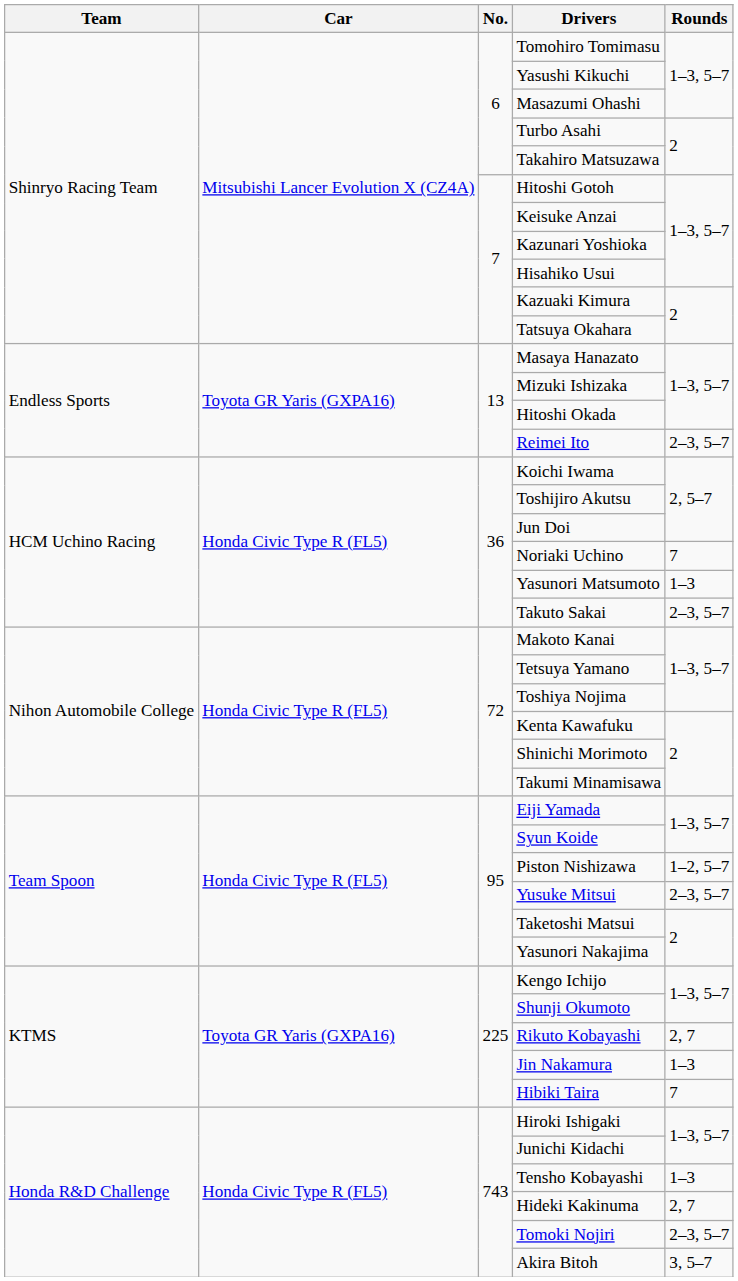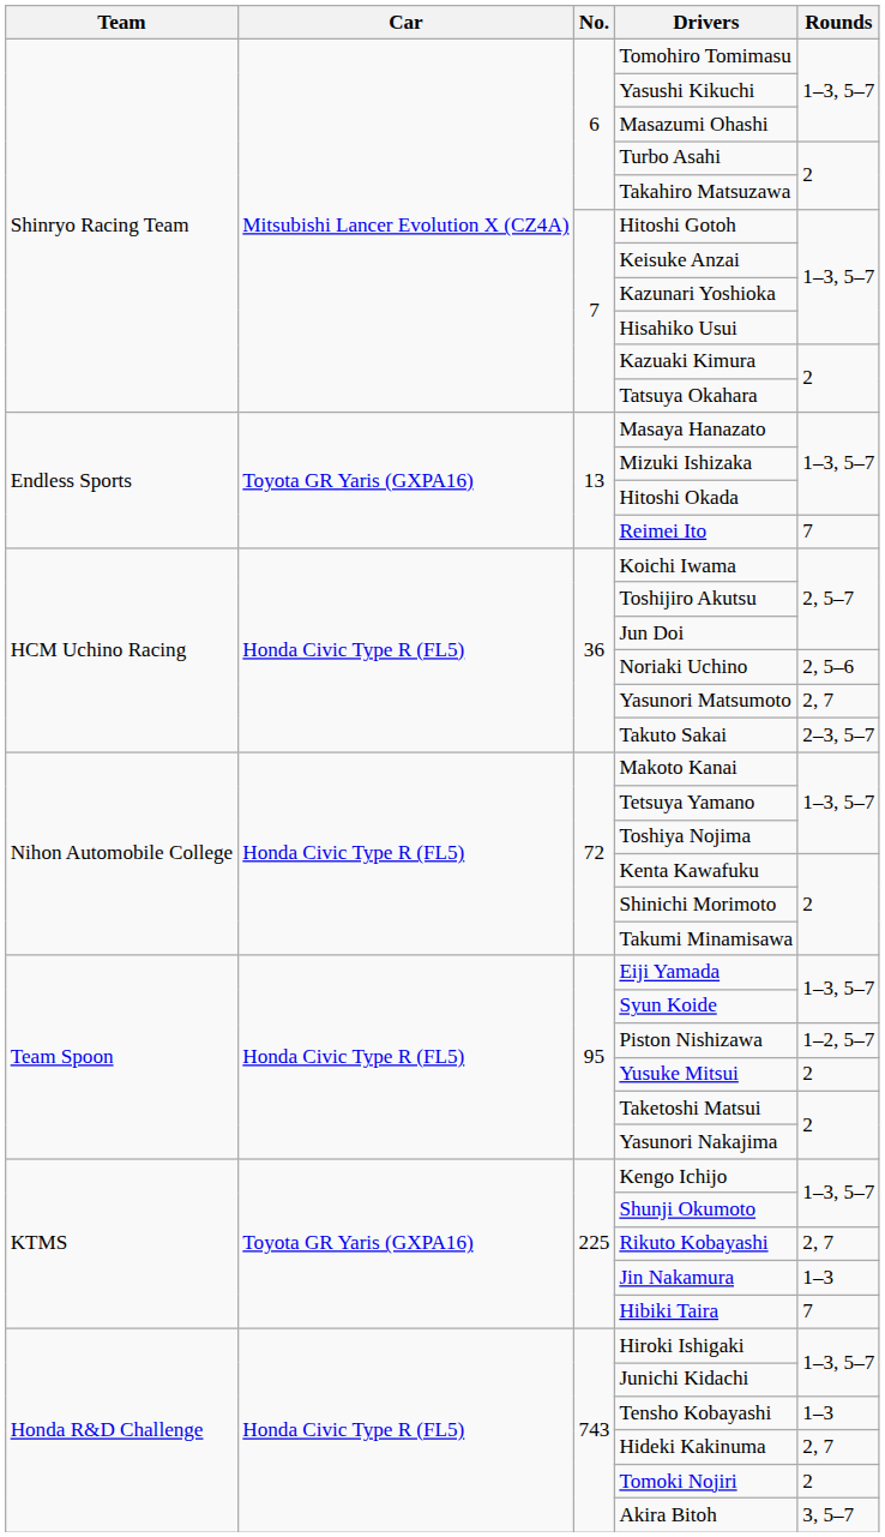 <table class="wikitable" style="font-size: 85%">
 <tr>
 <th>Team</th>
 <th>Car</th>
 <th>No.</th>
 <th>Drivers</th>
 <th>Rounds</th>
 </tr>
 <tr>
 <td rowspan="11"> Shinryo Racing Team</td>
 <td rowspan="11"><a href='#'>Mitsubishi Lancer Evolution X (CZ4A)</a></td>
 <td align="center" rowspan="5">6</td>
 <td> Tomohiro Tomimasu</td>
 <td rowspan="3">1–3, 5–7</td>
 </tr>
 <tr>
 <td> Yasushi Kikuchi</td>
 </tr>
 <tr>
 <td> Masazumi Ohashi</td>
 </tr>
 <tr>
 <td> Turbo Asahi</td>
 <td rowspan="2">2</td>
 </tr>
 <tr>
 <td> Takahiro Matsuzawa</td>
 </tr>
 <tr>
 <td align="center" rowspan="6">7</td>
 <td> Hitoshi Gotoh</td>
 <td rowspan="4">1–3, 5–7</td>
 </tr>
 <tr>
 <td> Keisuke Anzai</td>
 </tr>
 <tr>
 <td> Kazunari Yoshioka </td>
 </tr>
 <tr>
 <td> Hisahiko Usui</td>
 </tr>
 <tr>
 <td> Kazuaki Kimura</td>
 <td rowspan="2">2</td>
 </tr>
 <tr>
 <td> Tatsuya Okahara</td>
 </tr>
 <tr>
 <td rowspan="4"> Endless Sports</td>
 <td rowspan="4"><a href='#'>Toyota GR Yaris (GXPA16)</a></td>
 <td align="center" rowspan="4">13</td>
 <td> Masaya Hanazato</td>
 <td rowspan="3">1–3, 5–7</td>
 </tr>
 <tr>
 <td> Mizuki Ishizaka</td>
 </tr>
 <tr>
 <td> Hitoshi Okada</td>
 </tr>
 <tr>
 <td> <a href='#'>Reimei Ito</a></td>
-<td>2–3, 5–7</td>
+<td>7</td>
 </tr>
 <tr>
 <td rowspan="6"> HCM Uchino Racing</td>
 <td rowspan="6"><a href='#'>Honda Civic Type R (FL5)</a></td>
 <td align="center" rowspan="6">36</td>
 <td> Koichi Iwama</td>
 <td rowspan="3">2, 5–7</td>
 </tr>
 <tr>
 <td> Toshijiro Akutsu</td>
 </tr>
 <tr>
 <td> Jun Doi</td>
 </tr>
 <tr>
 <td> Noriaki Uchino</td>
-<td>7</td>
+<td>2, 5–6</td>
 </tr>
 <tr>
 <td> Yasunori Matsumoto</td>
-<td>1–3</td>
+<td>2, 7</td>
 </tr>
 <tr>
 <td> Takuto Sakai</td>
 <td>2–3, 5–7</td>
 </tr>
 <tr>
 <td rowspan="6"> Nihon Automobile College</td>
 <td rowspan="6"><a href='#'>Honda Civic Type R (FL5)</a></td>
 <td align="center" rowspan="6">72</td>
 <td> Makoto Kanai</td>
 <td rowspan="3">1–3, 5–7</td>
 </tr>
 <tr>
 <td> Tetsuya Yamano</td>
 </tr>
 <tr>
 <td> Toshiya Nojima</td>
 </tr>
 <tr>
 <td> Kenta Kawafuku</td>
 <td rowspan="3">2</td>
 </tr>
 <tr>
 <td> Shinichi Morimoto</td>
 </tr>
 <tr>
 <td> Takumi Minamisawa</td>
 </tr>
 <tr>
 <td rowspan="6"> <a href='#'>Team Spoon</a></td>
 <td rowspan="6"><a href='#'>Honda Civic Type R (FL5)</a></td>
 <td align="center" rowspan="6">95</td>
 <td> <a href='#'>Eiji Yamada</a></td>
 <td rowspan="2">1–3, 5–7</td>
 </tr>
 <tr>
 <td> <a href='#'>Syun Koide</a></td>
 </tr>
 <tr>
 <td> Piston Nishizawa</td>
 <td>1–2, 5–7</td>
 </tr>
 <tr>
 <td> <a href='#'>Yusuke Mitsui</a></td>
-<td>2–3, 5–7</td>
+<td>2</td>
 </tr>
 <tr>
 <td> Taketoshi Matsui</td>
 <td rowspan="2">2</td>
 </tr>
 <tr>
 <td> Yasunori Nakajima</td>
 </tr>
 <tr>
 <td rowspan="5"> KTMS</td>
 <td rowspan="5"><a href='#'>Toyota GR Yaris (GXPA16)</a></td>
 <td align="center" rowspan="5">225</td>
 <td> Kengo Ichijo</td>
 <td rowspan="2">1–3, 5–7</td>
 </tr>
 <tr>
 <td> <a href='#'>Shunji Okumoto</a></td>
 </tr>
 <tr>
 <td> <a href='#'>Rikuto Kobayashi</a></td>
 <td>2, 7</td>
 </tr>
 <tr>
 <td> <a href='#'>Jin Nakamura</a></td>
 <td>1–3</td>
 </tr>
 <tr>
 <td> <a href='#'>Hibiki Taira</a></td>
 <td>7</td>
 </tr>
 <tr>
 <td rowspan="6"> <a href='#'>Honda R&D Challenge</a></td>
 <td rowspan="6"><a href='#'>Honda Civic Type R (FL5)</a></td>
 <td align="center" rowspan="6">743</td>
 <td> Hiroki Ishigaki</td>
 <td rowspan="2">1–3, 5–7</td>
 </tr>
 <tr>
 <td> Junichi Kidachi</td>
 </tr>
 <tr>
 <td> Tensho Kobayashi</td>
 <td>1–3</td>
 </tr>
 <tr>
 <td> Hideki Kakinuma</td>
 <td>2, 7</td>
 </tr>
 <tr>
 <td> <a href='#'>Tomoki Nojiri</a></td>
-<td>2–3, 5–7</td>
+<td>2</td>
 </tr>
 <tr>
 <td> Akira Bitoh</td>
 <td>3, 5–7</td>
 </tr>
 </table>
